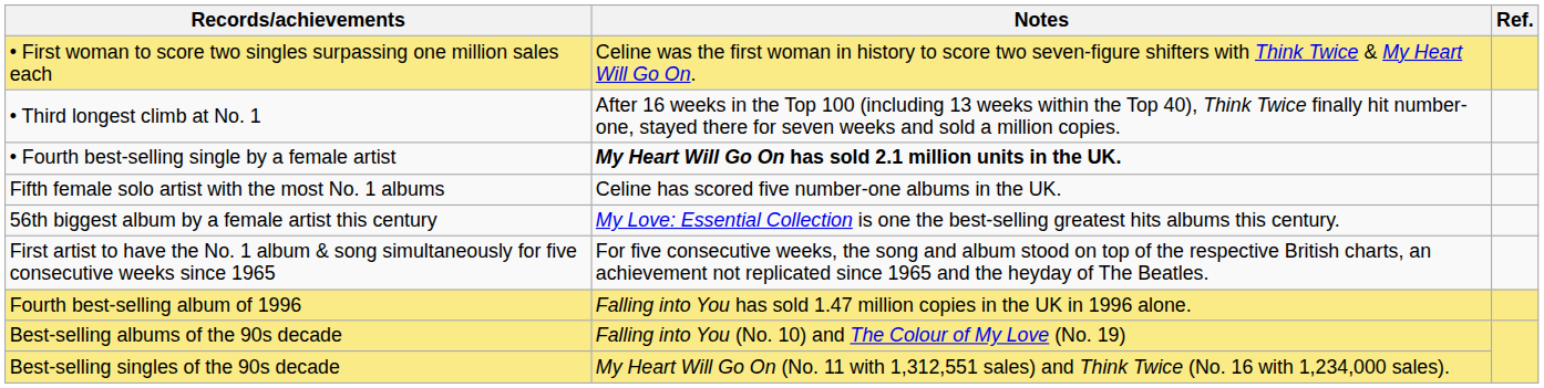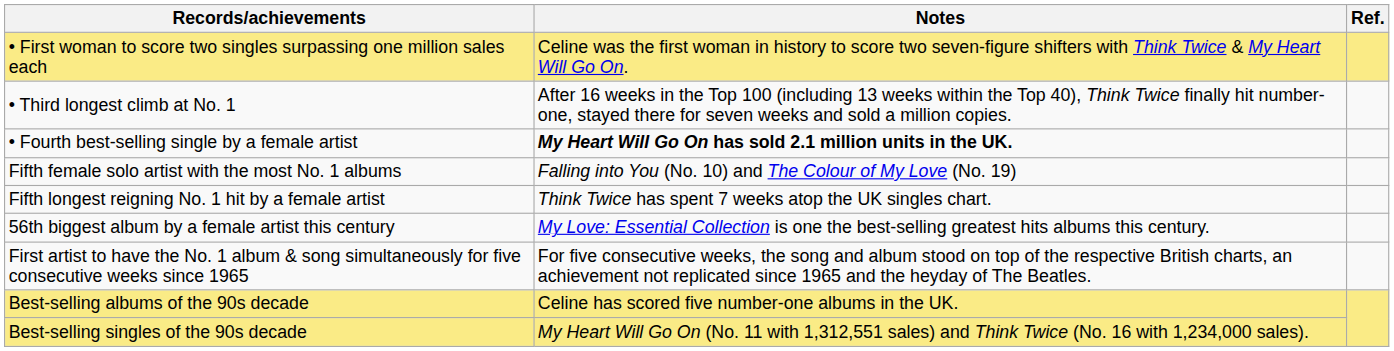 <table class="wikitable" style="text-align:left;">
 <tr>
 <th>Records/achievements</th>
 <th>Notes</th>
 <th>Ref.</th>
 </tr>
 <tr scope="row" style="background:#FAEB86">
 <td>• First woman to score two singles surpassing one million sales each</td>
 <td>Celine was the first woman in history to score two seven-figure shifters with <em><a href='#'>Think Twice</a></em> & <em><a href='#'>My Heart Will Go On</a></em>.</td>
 <td></td>
 </tr>
 <tr>
 <td>• Third longest climb at No. 1</td>
 <td>After 16 weeks in the Top 100 (including 13 weeks within the Top 40), <em>Think Twice</em> finally hit number-one, stayed there for seven weeks and sold a million copies.</td>
 <td></td>
 </tr>
 <tr>
 <td>• Fourth best-selling single by a female artist</td>
 <td><strong><em>My Heart Will Go On</em> has sold 2.1 million units in the UK.</strong></td>
 <td></td>
 </tr>
 <tr>
 <td>Fifth female solo artist with the most No. 1 albums</td>
-<td>Celine has scored five number-one albums in the UK.</td>
+<td><em>Falling into You</em> (No. 10) and <em><a href='#'>The Colour of My Love</a></em> (No. 19)</td>
+<td></td>
+</tr>
+<tr>
+<td>Fifth longest reigning No. 1 hit by a female artist</td>
+<td><em>Think Twice</em> has spent 7 weeks atop the UK singles chart.</td>
 <td></td>
 </tr>
 <tr>
 <td>56th biggest album by a female artist this century</td>
 <td><em><a href='#'>My Love: Essential Collection</a></em> is one the best-selling greatest hits albums this century.</td>
 <td></td>
 </tr>
 <tr>
 <td>First artist to have the No. 1 album & song simultaneously for five consecutive weeks since 1965</td>
 <td>For five consecutive weeks, the song and album stood on top of the respective British charts, an achievement not replicated since 1965 and the heyday of The Beatles.</td>
 <td></td>
 </tr>
 <tr scope="row" style="background:#FAEB86">
-<td>Fourth best-selling album of 1996</td>
-<td><em>Falling into You</em> has sold 1.47 million copies in the UK in 1996 alone.</td>
-<td></td>
-</tr>
-<tr scope="row" style="background:#FAEB86">
 <td>Best-selling albums of the 90s decade</td>
-<td><em>Falling into You</em> (No. 10) and <em><a href='#'>The Colour of My Love</a></em> (No. 19)</td>
+<td>Celine has scored five number-one albums in the UK.</td>
 <td rowspan="2"></td>
 </tr>
 <tr scope="row" style="background:#FAEB86">
 <td>Best-selling singles of the 90s decade</td>
 <td><em>My Heart Will Go On</em> (No. 11 with 1,312,551 sales) and <em>Think Twice</em> (No. 16 with 1,234,000 sales).</td>
 </tr>
 </table>
